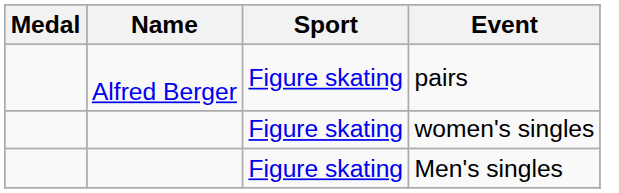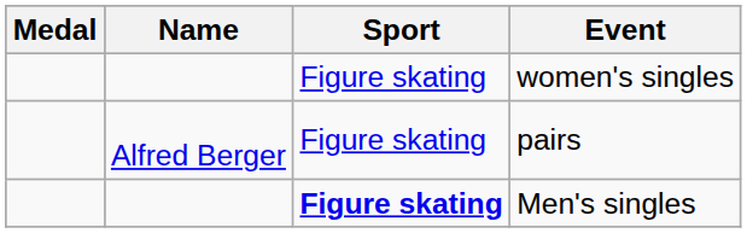 <table class="wikitable sortable" border="1" style="font-size:90%">
 <tr>
 <th>Medal</th>
 <th>Name</th>
 <th>Sport</th>
 <th>Event</th>
+</tr>
+<tr>
+<td></td>
+<td></td>
+<td><a href='#'>Figure skating</a></td>
+<td>women's singles</td>
 </tr>
 <tr>
 <td></td>
 <td> <br><a href='#'>Alfred Berger</a></td>
 <td><a href='#'>Figure skating</a></td>
 <td>pairs</td>
 </tr>
 <tr>
 <td></td>
 <td></td>
-<td><a href='#'>Figure skating</a></td>
-<td>women's singles</td>
-</tr>
-<tr>
-<td></td>
-<td></td>
-<td><a href='#'>Figure skating</a></td>
+<td><strong><a href='#'>Figure skating</a></strong></td>
 <td>Men's singles</td>
 </tr>
 </table>
